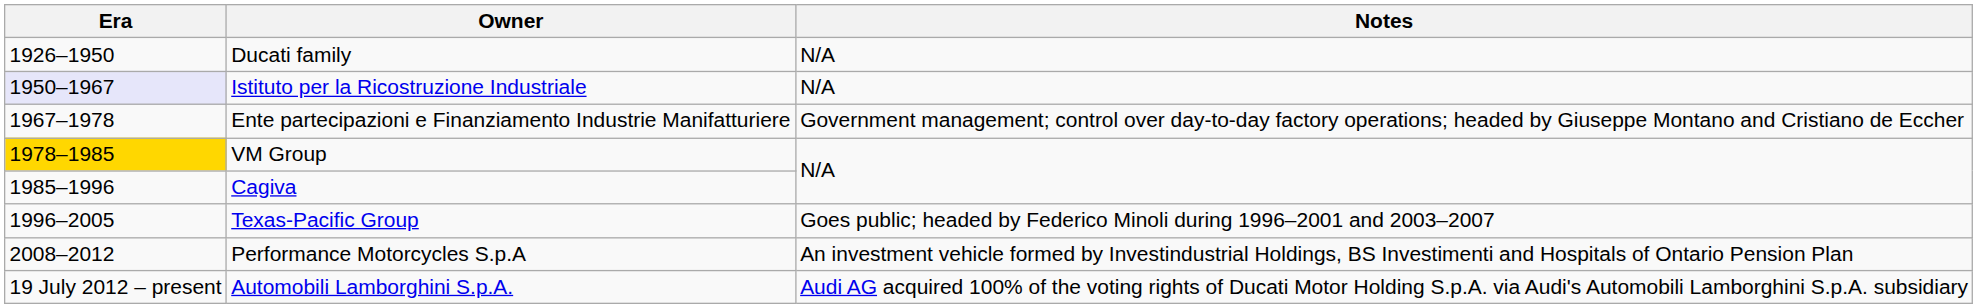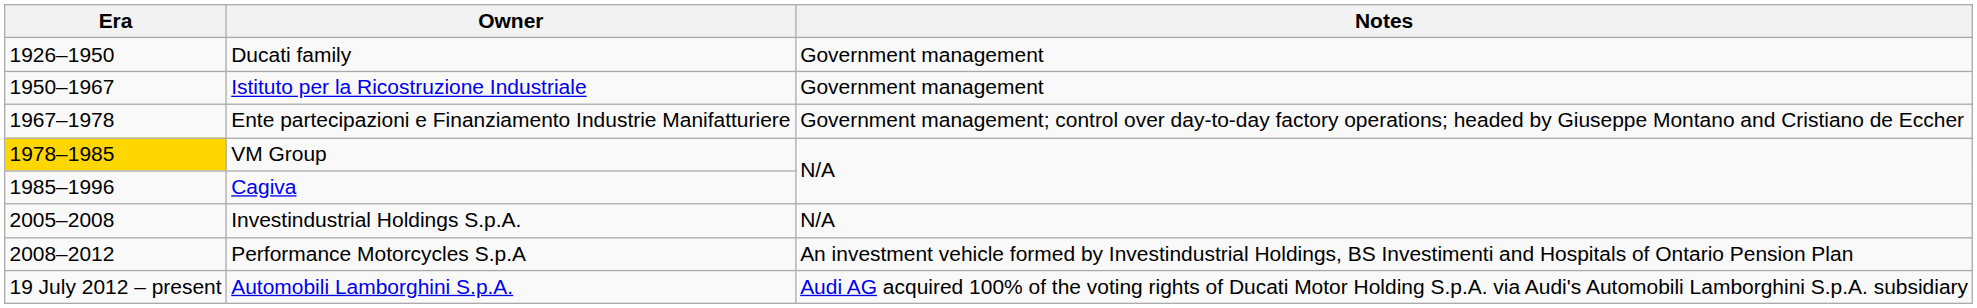 <table class="wikitable">
 <tr>
 <th>Era</th>
 <th>Owner</th>
 <th>Notes</th>
 </tr>
 <tr>
 <td>1926–1950</td>
 <td> Ducati family</td>
-<td>N/A</td>
+<td>Government management</td>
 </tr>
 <tr>
-<td style="background: lavender;">1950–1967</td>
+<td>1950–1967</td>
 <td> <a href='#'>Istituto per la Ricostruzione Industriale</a></td>
-<td>N/A</td>
+<td>Government management</td>
 </tr>
 <tr>
 <td>1967–1978</td>
 <td> Ente partecipazioni e Finanziamento Industrie Manifatturiere</td>
 <td>Government management; control over day-to-day factory operations; headed by Giuseppe Montano and Cristiano de Eccher</td>
 </tr>
 <tr>
 <td style="background: gold;">1978–1985</td>
 <td>  VM Group</td>
 <td rowspan="2">N/A</td>
 </tr>
 <tr>
 <td>1985–1996</td>
 <td> <a href='#'>Cagiva</a></td>
 </tr>
 <tr>
-<td>1996–2005</td>
-<td>  <a href='#'>Texas-Pacific Group</a></td>
-<td>Goes public; headed by Federico Minoli during 1996–2001 and 2003–2007</td>
+<td>2005–2008</td>
+<td> Investindustrial Holdings S.p.A.</td>
+<td>N/A</td>
 </tr>
 <tr>
 <td>2008–2012</td>
 <td> Performance Motorcycles S.p.A</td>
 <td>An investment vehicle formed by Investindustrial Holdings, BS Investimenti and Hospitals of Ontario Pension Plan</td>
 </tr>
 <tr>
 <td>19 July 2012 – present</td>
 <td> <a href='#'>Automobili Lamborghini S.p.A.</a></td>
 <td><a href='#'>Audi AG</a> acquired 100% of the voting rights of Ducati Motor Holding S.p.A. via Audi's Automobili Lamborghini S.p.A. subsidiary</td>
 </tr>
 </table>
